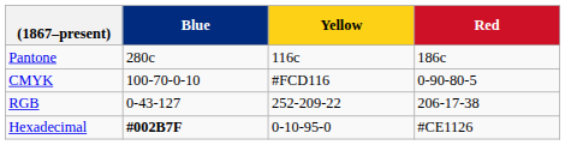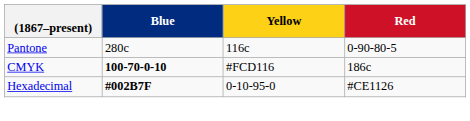 <table class="wikitable" width="600px" border="1" cellpadding="2" cellspacing="0" style="background: #f9f9f9; border: 1px solid #aaaaaa; border-collapse: collapse; white-space: nowrap; text-align: left">
 <tr style="text-align: center; background: #eee">
 <th><br>(1867–present)</th>
 <th style="background:#002B7F; color:#FFF; width:150px">Blue</th>
 <th style="background:#FCD116; color:#000; width:150px">Yellow</th>
 <th style="background:#CE1126; color:#FFF; width:150px">Red</th>
 </tr>
 <tr>
 <td><a href='#'>Pantone</a></td>
 <td>280c</td>
 <td>116c</td>
-<td>186c</td>
+<td>0-90-80-5</td>
 </tr>
 <tr>
 <td><a href='#'>CMYK</a></td>
-<td>100-70-0-10</td>
+<td><strong>100-70-0-10</strong></td>
 <td>#FCD116</td>
-<td>0-90-80-5</td>
-</tr>
-<tr>
-<td><a href='#'>RGB</a></td>
-<td>0-43-127</td>
-<td>252-209-22</td>
-<td>206-17-38</td>
+<td>186c</td>
 </tr>
 <tr>
 <td><a href='#'>Hexadecimal</a></td>
 <td><strong>#002B7F</strong></td>
 <td>0-10-95-0</td>
 <td>#CE1126</td>
 </tr>
 </table>
